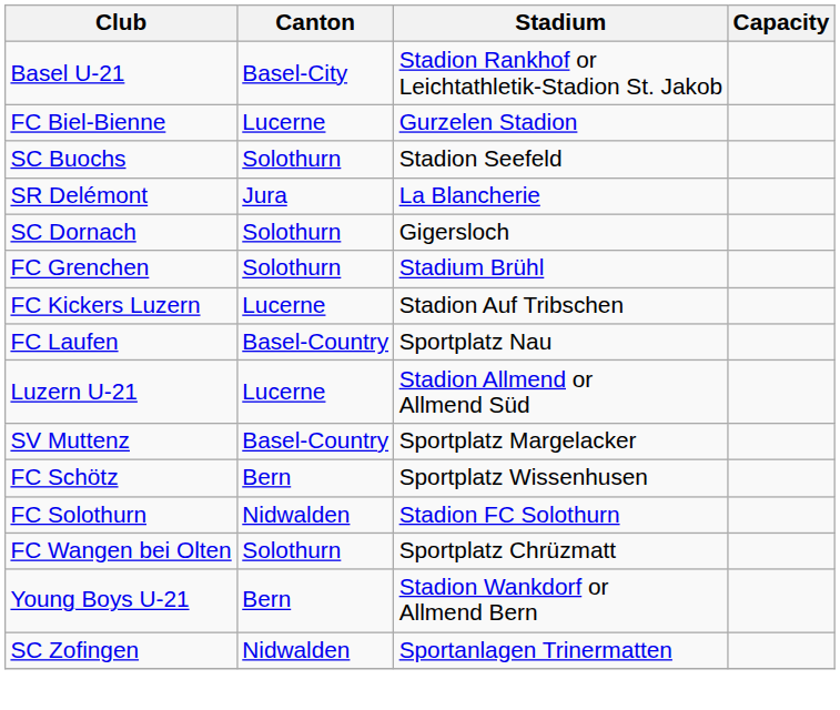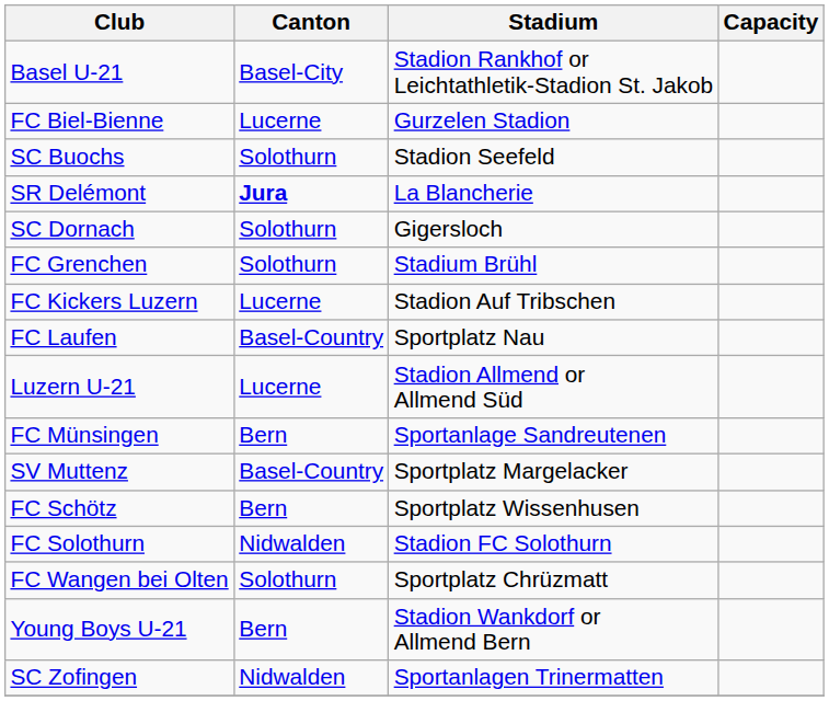 <table class="wikitable">
 <tr>
 <th>Club</th>
 <th>Canton</th>
 <th>Stadium</th>
 <th>Capacity</th>
 </tr>
 <tr>
 <td><a href='#'>Basel U-21</a></td>
 <td><a href='#'>Basel-City</a></td>
 <td><a href='#'>Stadion Rankhof</a> or<br>Leichtathletik-Stadion St. Jakob</td>
 <td><br></td>
 </tr>
 <tr>
 <td><a href='#'>FC Biel-Bienne</a></td>
 <td><a href='#'>Lucerne</a></td>
 <td><a href='#'>Gurzelen Stadion</a></td>
 <td></td>
 </tr>
 <tr>
 <td><a href='#'>SC Buochs</a></td>
 <td><a href='#'>Solothurn</a></td>
 <td>Stadion Seefeld</td>
 <td></td>
 </tr>
 <tr>
 <td><a href='#'>SR Delémont</a></td>
-<td><a href='#'>Jura</a></td>
+<td><strong><a href='#'>Jura</a></strong></td>
 <td><a href='#'>La Blancherie</a></td>
 <td></td>
 </tr>
 <tr>
 <td><a href='#'>SC Dornach</a></td>
 <td><a href='#'>Solothurn</a></td>
 <td>Gigersloch</td>
 <td></td>
 </tr>
 <tr>
 <td><a href='#'>FC Grenchen</a></td>
 <td><a href='#'>Solothurn</a></td>
 <td><a href='#'>Stadium Brühl</a></td>
 <td></td>
 </tr>
 <tr>
 <td><a href='#'>FC Kickers Luzern</a></td>
 <td><a href='#'>Lucerne</a></td>
 <td>Stadion Auf Tribschen</td>
 <td></td>
 </tr>
 <tr>
 <td><a href='#'>FC Laufen</a></td>
 <td><a href='#'>Basel-Country</a></td>
 <td>Sportplatz Nau</td>
 <td></td>
 </tr>
 <tr>
 <td><a href='#'>Luzern U-21</a></td>
 <td><a href='#'>Lucerne</a></td>
 <td><a href='#'>Stadion Allmend</a> or<br>Allmend Süd</td>
 <td><br></td>
+</tr>
+<tr>
+<td><a href='#'>FC Münsingen</a></td>
+<td><a href='#'>Bern</a></td>
+<td><a href='#'>Sportanlage Sandreutenen</a></td>
+<td></td>
 </tr>
 <tr>
 <td><a href='#'>SV Muttenz</a></td>
 <td><a href='#'>Basel-Country</a></td>
 <td>Sportplatz Margelacker</td>
 <td></td>
 </tr>
 <tr>
 <td><a href='#'>FC Schötz</a></td>
 <td><a href='#'>Bern</a></td>
 <td>Sportplatz Wissenhusen</td>
 <td></td>
 </tr>
 <tr>
 <td><a href='#'>FC Solothurn</a></td>
 <td><a href='#'>Nidwalden</a></td>
 <td><a href='#'>Stadion FC Solothurn</a></td>
 <td></td>
 </tr>
 <tr>
 <td><a href='#'>FC Wangen bei Olten</a></td>
 <td><a href='#'>Solothurn</a></td>
 <td>Sportplatz Chrüzmatt</td>
 <td></td>
 </tr>
 <tr>
 <td><a href='#'>Young Boys U-21</a></td>
 <td><a href='#'>Bern</a></td>
 <td><a href='#'>Stadion Wankdorf</a> or<br>Allmend Bern</td>
 <td><br></td>
 </tr>
 <tr>
 <td><a href='#'>SC Zofingen</a></td>
 <td><a href='#'>Nidwalden</a></td>
 <td><a href='#'>Sportanlagen Trinermatten</a></td>
 <td></td>
 </tr>
 <tr>
 </tr>
 </table>
